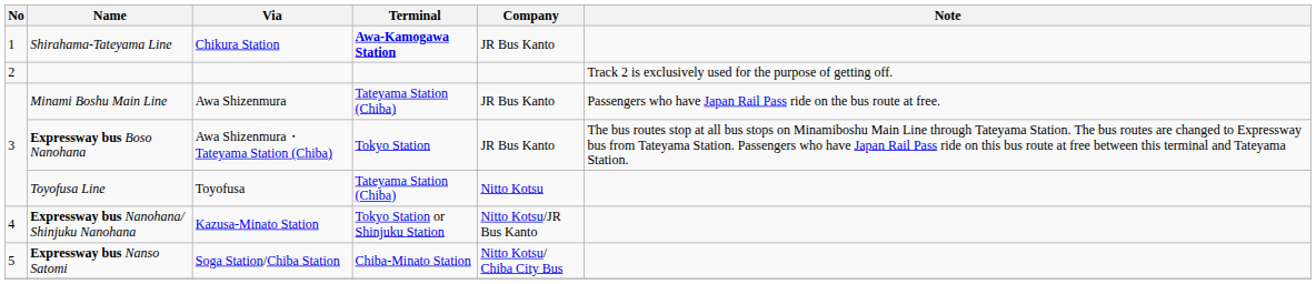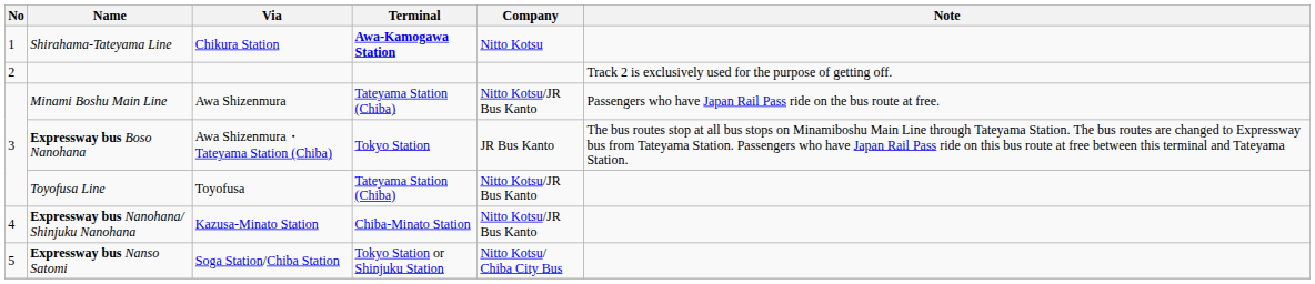 <table class="wikitable">
 <tr>
 <th>No</th>
 <th>Name</th>
 <th>Via</th>
 <th>Terminal</th>
 <th>Company</th>
 <th>Note</th>
 </tr>
 <tr>
 <td>1</td>
 <td rowspan=><em>Shirahama-Tateyama Line</em></td>
 <td rowspan=><a href='#'>Chikura Station</a></td>
 <td><strong><a href='#'>Awa-Kamogawa Station</a></strong></td>
-<td>JR Bus Kanto</td>
+<td rowspan=><a href='#'>Nitto Kotsu</a></td>
 <td></td>
 </tr>
 <tr>
 <td>2</td>
 <td></td>
 <td></td>
 <td></td>
 <td></td>
 <td>Track 2 is exclusively used for the purpose of getting off.</td>
 </tr>
 <tr>
 <td rowspan="3">3</td>
 <td><em>Minami Boshu Main Line</em></td>
 <td>Awa Shizenmura</td>
 <td><a href='#'>Tateyama Station (Chiba)</a></td>
-<td>JR Bus Kanto</td>
+<td><a href='#'>Nitto Kotsu</a>/JR Bus Kanto</td>
 <td>Passengers who have <a href='#'>Japan Rail Pass</a> ride on the bus route at free.</td>
 </tr>
 <tr>
 <td><strong>Expressway bus</strong> <em>Boso Nanohana</em></td>
 <td>Awa Shizenmura・<a href='#'>Tateyama Station (Chiba)</a></td>
 <td><a href='#'>Tokyo Station</a></td>
 <td>JR Bus Kanto</td>
 <td>The bus routes stop at all bus stops on Minamiboshu Main Line through Tateyama Station. The bus routes are changed to Expressway bus from Tateyama Station. Passengers who have <a href='#'>Japan Rail Pass</a> ride on this bus route at free between this terminal and Tateyama Station.</td>
 </tr>
 <tr>
 <td><em>Toyofusa Line</em></td>
 <td>Toyofusa</td>
 <td><a href='#'>Tateyama Station (Chiba)</a></td>
-<td><a href='#'>Nitto Kotsu</a></td>
+<td><a href='#'>Nitto Kotsu</a>/JR Bus Kanto</td>
 <td></td>
 </tr>
 <tr>
 <td>4</td>
 <td><strong>Expressway bus</strong> <em>Nanohana/ Shinjuku Nanohana</em></td>
 <td><a href='#'>Kazusa-Minato Station</a></td>
-<td><a href='#'>Tokyo Station</a> or <a href='#'>Shinjuku Station</a></td>
+<td><a href='#'>Chiba-Minato Station</a></td>
 <td><a href='#'>Nitto Kotsu</a>/JR Bus Kanto</td>
 <td></td>
 </tr>
 <tr>
 <td>5</td>
 <td><strong>Expressway bus</strong> <em>Nanso Satomi</em></td>
 <td><a href='#'>Soga Station</a>/<a href='#'>Chiba Station</a></td>
-<td><a href='#'>Chiba-Minato Station</a></td>
+<td><a href='#'>Tokyo Station</a> or <a href='#'>Shinjuku Station</a></td>
 <td><a href='#'>Nitto Kotsu</a>/ <a href='#'>Chiba City Bus</a></td>
 <td></td>
 </tr>
 <tr>
 </tr>
 </table>
